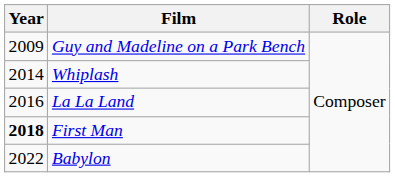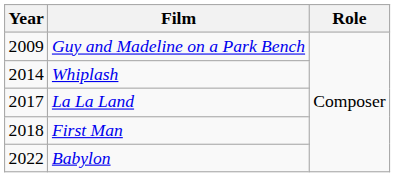 <table class="wikitable">
 <tr>
 <th>Year</th>
 <th>Film</th>
 <th>Role</th>
 </tr>
 <tr>
 <td>2009</td>
 <td><em><a href='#'>Guy and Madeline on a Park Bench</a></em></td>
 <td rowspan="5">Composer</td>
 </tr>
 <tr>
 <td>2014</td>
 <td><em><a href='#'>Whiplash</a></em></td>
 </tr>
 <tr>
-<td>2016</td>
+<td>2017</td>
 <td><em><a href='#'>La La Land</a></em></td>
 </tr>
 <tr>
-<td><strong>2018</strong></td>
+<td>2018</td>
 <td><em><a href='#'>First Man</a></em></td>
 </tr>
 <tr>
 <td>2022</td>
 <td><em><a href='#'>Babylon</a></em></td>
 </tr>
 </table>
